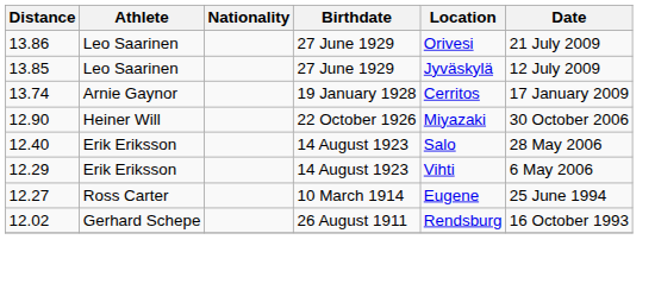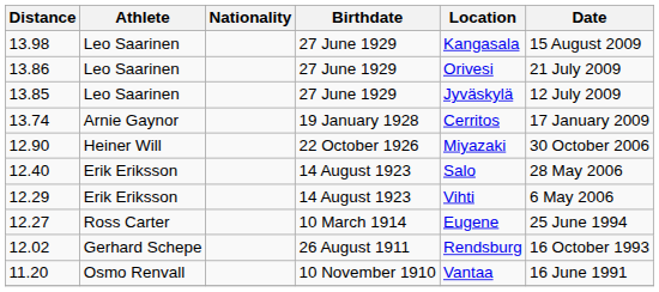 <table class="wikitable">
 <tr>
 <th>Distance</th>
 <th>Athlete</th>
 <th>Nationality</th>
 <th>Birthdate</th>
 <th>Location</th>
 <th>Date</th>
+</tr>
+<tr>
+<td>13.98</td>
+<td>Leo Saarinen</td>
+<td></td>
+<td>27 June 1929</td>
+<td><a href='#'>Kangasala</a></td>
+<td>15 August 2009</td>
 </tr>
 <tr>
 <td>13.86</td>
 <td>Leo Saarinen</td>
 <td></td>
 <td>27 June 1929</td>
 <td><a href='#'>Orivesi</a></td>
 <td>21 July 2009</td>
 </tr>
 <tr>
 <td>13.85</td>
 <td>Leo Saarinen</td>
 <td></td>
 <td>27 June 1929</td>
 <td><a href='#'>Jyväskylä</a></td>
 <td>12 July 2009</td>
 </tr>
 <tr>
 <td>13.74</td>
 <td>Arnie Gaynor</td>
 <td></td>
 <td>19 January 1928</td>
 <td><a href='#'>Cerritos</a></td>
 <td>17 January 2009</td>
 </tr>
 <tr>
 <td>12.90</td>
 <td>Heiner Will</td>
 <td></td>
 <td>22 October 1926</td>
 <td><a href='#'>Miyazaki</a></td>
 <td>30 October 2006</td>
 </tr>
 <tr>
 <td>12.40</td>
 <td>Erik Eriksson</td>
 <td></td>
 <td>14 August 1923</td>
 <td><a href='#'>Salo</a></td>
 <td>28 May 2006</td>
 </tr>
 <tr>
 <td>12.29</td>
 <td>Erik Eriksson</td>
 <td></td>
 <td>14 August 1923</td>
 <td><a href='#'>Vihti</a></td>
 <td>6 May 2006</td>
 </tr>
 <tr>
 <td>12.27</td>
 <td>Ross Carter</td>
 <td></td>
 <td>10 March 1914</td>
 <td><a href='#'>Eugene</a></td>
 <td>25 June 1994</td>
 </tr>
 <tr>
 <td>12.02</td>
 <td>Gerhard Schepe</td>
 <td></td>
 <td>26 August 1911</td>
 <td><a href='#'>Rendsburg</a></td>
 <td>16 October 1993</td>
 </tr>
 <tr>
+<td>11.20</td>
+<td>Osmo Renvall</td>
+<td></td>
+<td>10 November 1910</td>
+<td><a href='#'>Vantaa</a></td>
+<td>16 June 1991</td>
+</tr>
+<tr>
 </tr>
 </table>
